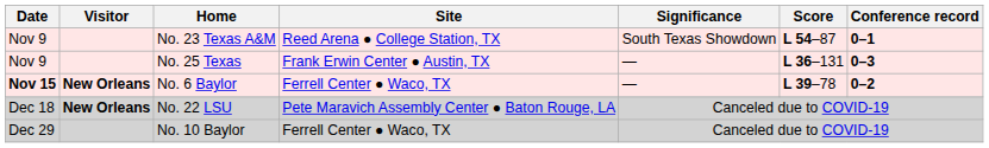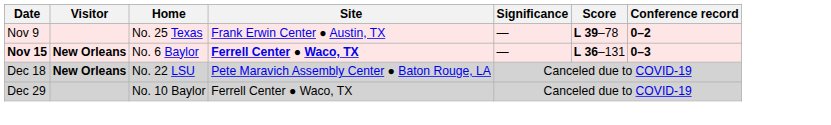 <table class="wikitable">
 <tr>
 <th>Date</th>
 <th>Visitor</th>
 <th>Home</th>
 <th>Site</th>
 <th>Significance</th>
 <th>Score</th>
 <th>Conference record</th>
 </tr>
 <tr style="background: #ffe6e6;">
 <td>Nov 9</td>
 <td><strong></strong></td>
-<td>No. 23 <a href='#'>Texas A&M</a></td>
-<td><a href='#'>Reed Arena</a> ● <a href='#'>College Station, TX</a></td>
-<td>South Texas Showdown</td>
-<td><strong>L 54</strong>–87</td>
-<td><strong>0–1</strong></td>
-</tr>
-<tr style="background: #ffe6e6;">
-<td>Nov 9</td>
-<td><strong></strong></td>
 <td>No. 25 <a href='#'>Texas</a></td>
 <td><a href='#'>Frank Erwin Center</a> ● <a href='#'>Austin, TX</a></td>
 <td>―</td>
-<td><strong>L 36</strong>–131</td>
-<td><strong>0–3</strong></td>
+<td><strong>L 39</strong>–78</td>
+<td><strong>0–2</strong></td>
 </tr>
 <tr style="background: #ffe6e6;">
 <td><strong>Nov 15</strong></td>
 <td><strong>New Orleans</strong></td>
 <td>No. 6 <a href='#'>Baylor</a></td>
-<td><a href='#'>Ferrell Center</a> ● <a href='#'>Waco, TX</a></td>
+<td><strong><a href='#'>Ferrell Center</a> ● <a href='#'>Waco, TX</a></strong></td>
 <td>―</td>
-<td><strong>L 39</strong>–78</td>
-<td><strong>0–2</strong></td>
+<td><strong>L 36</strong>–131</td>
+<td><strong>0–3</strong></td>
 </tr>
 <tr style="background: lightgrey">
 <td>Dec 18</td>
 <td><strong>New Orleans</strong></td>
 <td>No. 22 <a href='#'>LSU</a></td>
 <td><a href='#'>Pete Maravich Assembly Center</a> ● <a href='#'>Baton Rouge, LA</a></td>
 <td colspan=3 align=center>Canceled due to <a href='#'>COVID-19</a></td>
 </tr>
 <tr style="background: lightgrey">
 <td>Dec 29</td>
 <td><strong></strong></td>
 <td>No. 10 Baylor</td>
 <td>Ferrell Center ● Waco, TX</td>
 <td colspan=3 align=center>Canceled due to <a href='#'>COVID-19</a></td>
 </tr>
 </table>
